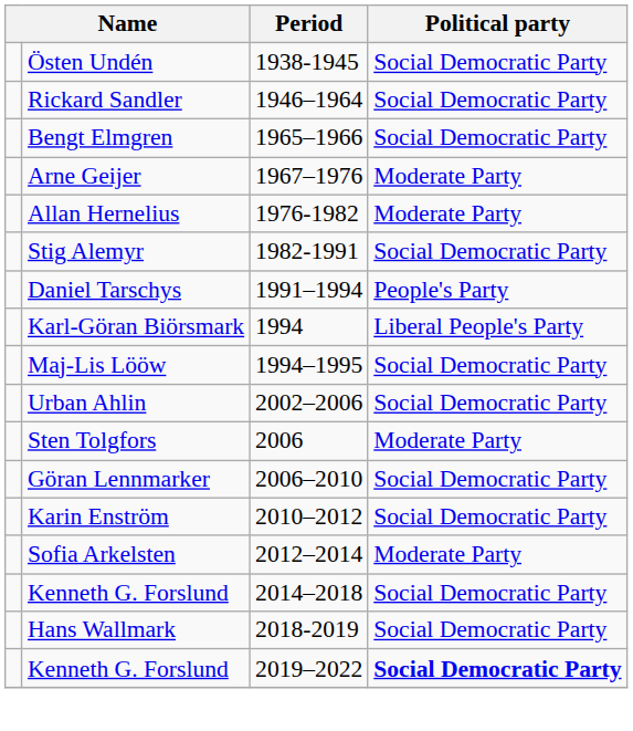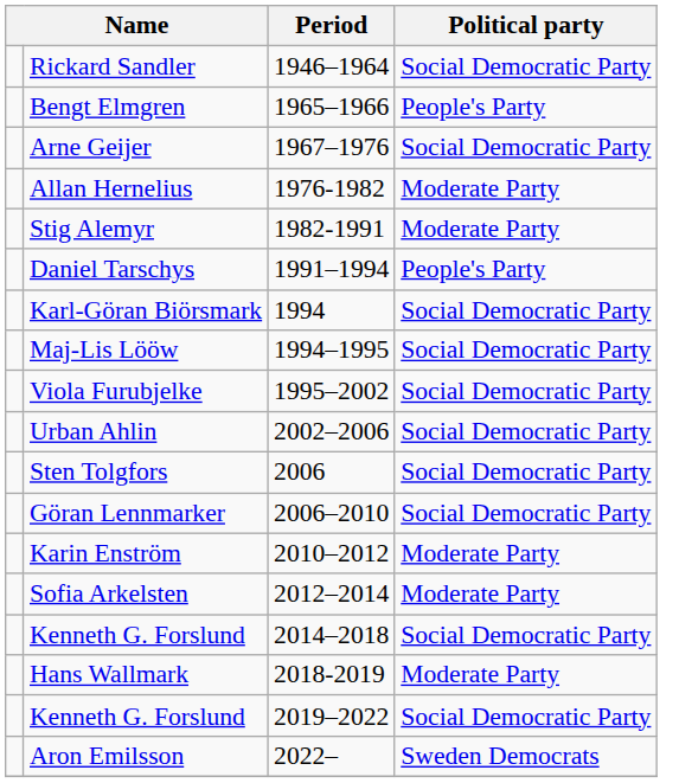 <table class="wikitable">
 <tr>
 <th colspan="2">Name</th>
 <th>Period</th>
 <th>Political party</th>
-</tr>
-<tr>
-<td bgcolor=> </td>
-<td><a href='#'>Östen Undén</a></td>
-<td>1938-1945</td>
-<td><a href='#'>Social Democratic Party</a></td>
 </tr>
 <tr>
 <td bgcolor=> </td>
 <td><a href='#'>Rickard Sandler</a></td>
 <td>1946–1964</td>
 <td><a href='#'>Social Democratic Party</a></td>
 </tr>
 <tr>
 <td bgcolor=> </td>
 <td><a href='#'>Bengt Elmgren</a></td>
 <td>1965–1966</td>
-<td><a href='#'>Social Democratic Party</a></td>
+<td><a href='#'>People's Party</a></td>
 </tr>
 <tr>
 <td bgcolor=> </td>
 <td><a href='#'>Arne Geijer</a></td>
 <td>1967–1976</td>
-<td><a href='#'>Moderate Party</a></td>
+<td><a href='#'>Social Democratic Party</a></td>
 </tr>
 <tr>
 <td bgcolor=> </td>
 <td><a href='#'>Allan Hernelius</a></td>
 <td>1976-1982</td>
 <td><a href='#'>Moderate Party</a></td>
 </tr>
 <tr>
 <td bgcolor=> </td>
 <td><a href='#'>Stig Alemyr</a></td>
 <td>1982-1991</td>
-<td><a href='#'>Social Democratic Party</a></td>
+<td><a href='#'>Moderate Party</a></td>
 </tr>
 <tr>
 <td bgcolor=> </td>
 <td><a href='#'>Daniel Tarschys</a></td>
 <td>1991–1994</td>
 <td><a href='#'>People's Party</a></td>
 </tr>
 <tr>
 <td bgcolor=> </td>
 <td><a href='#'>Karl-Göran Biörsmark</a></td>
 <td>1994</td>
-<td><a href='#'>Liberal People's Party</a></td>
+<td><a href='#'>Social Democratic Party</a></td>
 </tr>
 <tr>
 <td bgcolor=> </td>
 <td><a href='#'>Maj-Lis Lööw</a></td>
 <td>1994–1995</td>
+<td><a href='#'>Social Democratic Party</a></td>
+</tr>
+<tr>
+<td bgcolor=> </td>
+<td><a href='#'>Viola Furubjelke</a></td>
+<td>1995–2002</td>
 <td><a href='#'>Social Democratic Party</a></td>
 </tr>
 <tr>
 <td bgcolor=> </td>
 <td><a href='#'>Urban Ahlin</a></td>
 <td>2002–2006</td>
 <td><a href='#'>Social Democratic Party</a></td>
 </tr>
 <tr>
 <td bgcolor=> </td>
 <td><a href='#'>Sten Tolgfors</a></td>
 <td>2006</td>
-<td><a href='#'>Moderate Party</a></td>
+<td><a href='#'>Social Democratic Party</a></td>
 </tr>
 <tr>
 <td bgcolor=> </td>
 <td><a href='#'>Göran Lennmarker</a></td>
 <td>2006–2010</td>
 <td><a href='#'>Social Democratic Party</a></td>
 </tr>
 <tr>
 <td bgcolor=> </td>
 <td><a href='#'>Karin Enström</a></td>
 <td>2010–2012</td>
-<td><a href='#'>Social Democratic Party</a></td>
+<td><a href='#'>Moderate Party</a></td>
 </tr>
 <tr>
 <td bgcolor=> </td>
 <td><a href='#'>Sofia Arkelsten</a></td>
 <td>2012–2014</td>
 <td><a href='#'>Moderate Party</a></td>
 </tr>
 <tr>
 <td bgcolor=> </td>
 <td><a href='#'>Kenneth G. Forslund</a></td>
 <td>2014–2018</td>
 <td><a href='#'>Social Democratic Party</a></td>
 </tr>
 <tr>
 <td bgcolor=> </td>
 <td><a href='#'>Hans Wallmark</a></td>
 <td>2018-2019</td>
-<td><a href='#'>Social Democratic Party</a></td>
+<td><a href='#'>Moderate Party</a></td>
 </tr>
 <tr>
 <td bgcolor=> </td>
 <td><a href='#'>Kenneth G. Forslund</a></td>
 <td>2019–2022</td>
-<td><strong><a href='#'>Social Democratic Party</a></strong></td>
+<td><a href='#'>Social Democratic Party</a></td>
+</tr>
+<tr>
+<td bgcolor=> </td>
+<td><a href='#'>Aron Emilsson</a></td>
+<td>2022–</td>
+<td><a href='#'>Sweden Democrats</a></td>
 </tr>
 <tr>
 </tr>
 </table>
